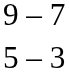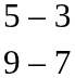 <table style="text-align:center">
 <tr>
 <th width=200></th>
 <th width=100></th>
 <th width=200></th>
 </tr>
 <tr>
 <td align=right><strong></strong></td>
-<td>9 – 7</td>
+<td>5 – 3</td>
 <td align=left></td>
 </tr>
 <tr>
 <td align=right><strong></strong></td>
-<td>5 – 3</td>
+<td>9 – 7</td>
 <td align=left></td>
 </tr>
 </table>
